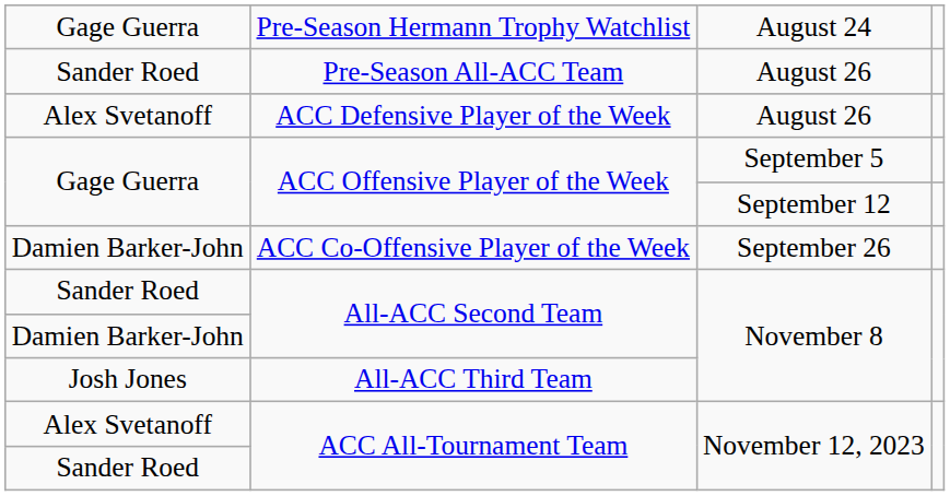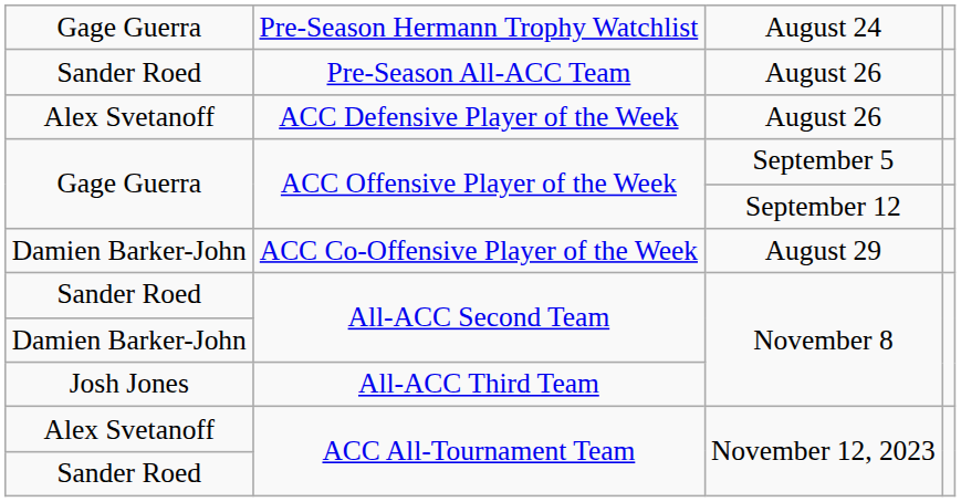 <table class="wikitable sortable" style="text-align: center">
 <tr>
 <td>Gage Guerra</td>
 <td><a href='#'>Pre-Season Hermann Trophy Watchlist</a></td>
 <td>August 24</td>
 <td></td>
 </tr>
 <tr>
 <td>Sander Roed</td>
 <td><a href='#'>Pre-Season All-ACC Team</a></td>
 <td>August 26</td>
 <td></td>
 </tr>
 <tr>
 <td>Alex Svetanoff</td>
 <td><a href='#'>ACC Defensive Player of the Week</a></td>
 <td>August 26</td>
 <td></td>
 </tr>
 <tr>
 <td rowspan=2>Gage Guerra</td>
 <td rowspan=2><a href='#'>ACC Offensive Player of the Week</a></td>
 <td>September 5</td>
 <td></td>
 </tr>
 <tr>
 <td>September 12</td>
 <td></td>
 </tr>
 <tr>
 <td>Damien Barker-John</td>
 <td><a href='#'>ACC Co-Offensive Player of the Week</a></td>
-<td>September 26</td>
+<td>August 29</td>
 <td></td>
 </tr>
 <tr>
 <td>Sander Roed</td>
 <td rowspan=2><a href='#'>All-ACC Second Team</a></td>
 <td rowspan=3>November 8</td>
 <td rowspan=3></td>
 </tr>
 <tr>
 <td>Damien Barker-John</td>
 </tr>
 <tr>
 <td>Josh Jones</td>
 <td><a href='#'>All-ACC Third Team</a></td>
 </tr>
 <tr>
 <td>Alex Svetanoff</td>
 <td rowspan=2><a href='#'>ACC All-Tournament Team</a></td>
 <td rowspan=2>November 12, 2023</td>
 <td rowspan=2></td>
 </tr>
 <tr>
 <td>Sander Roed</td>
 </tr>
 </table>
